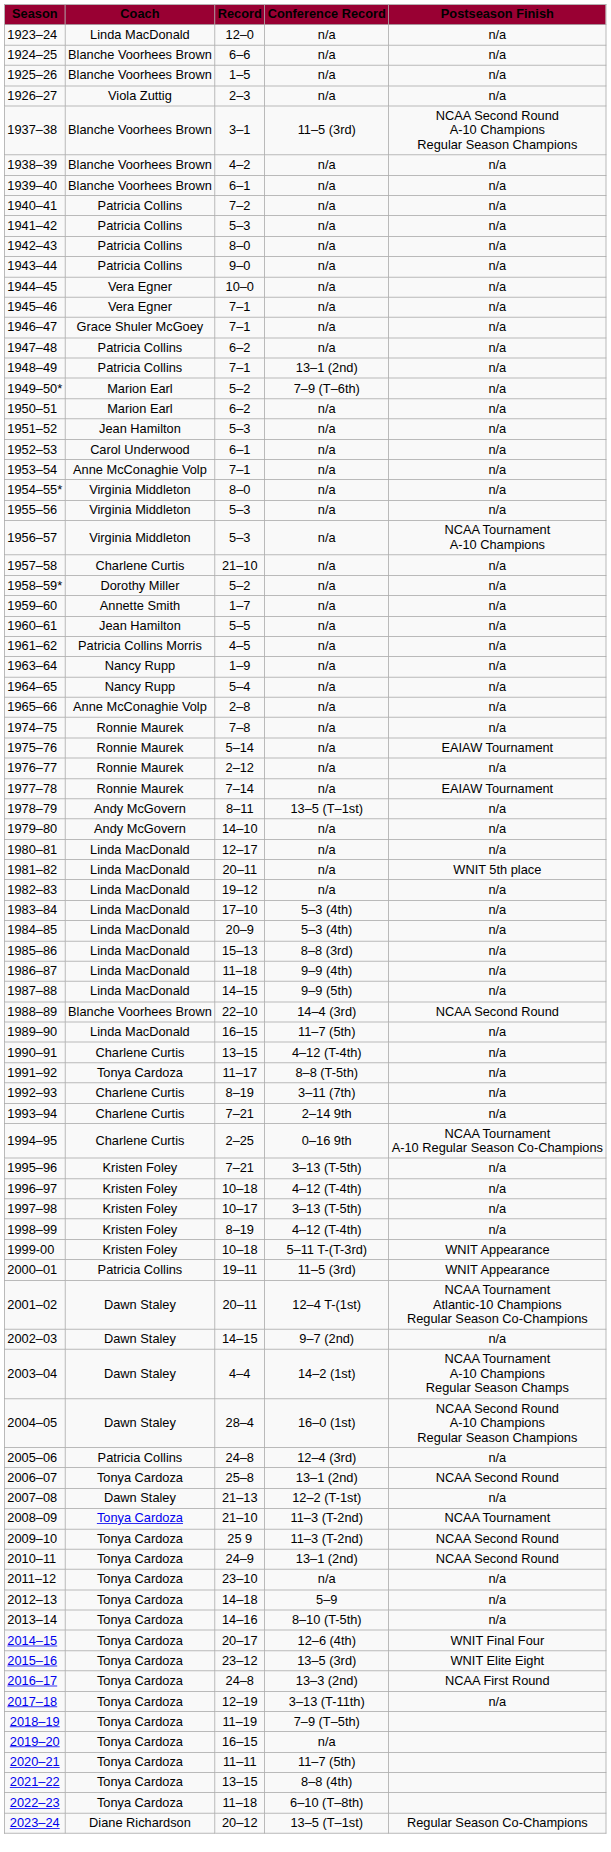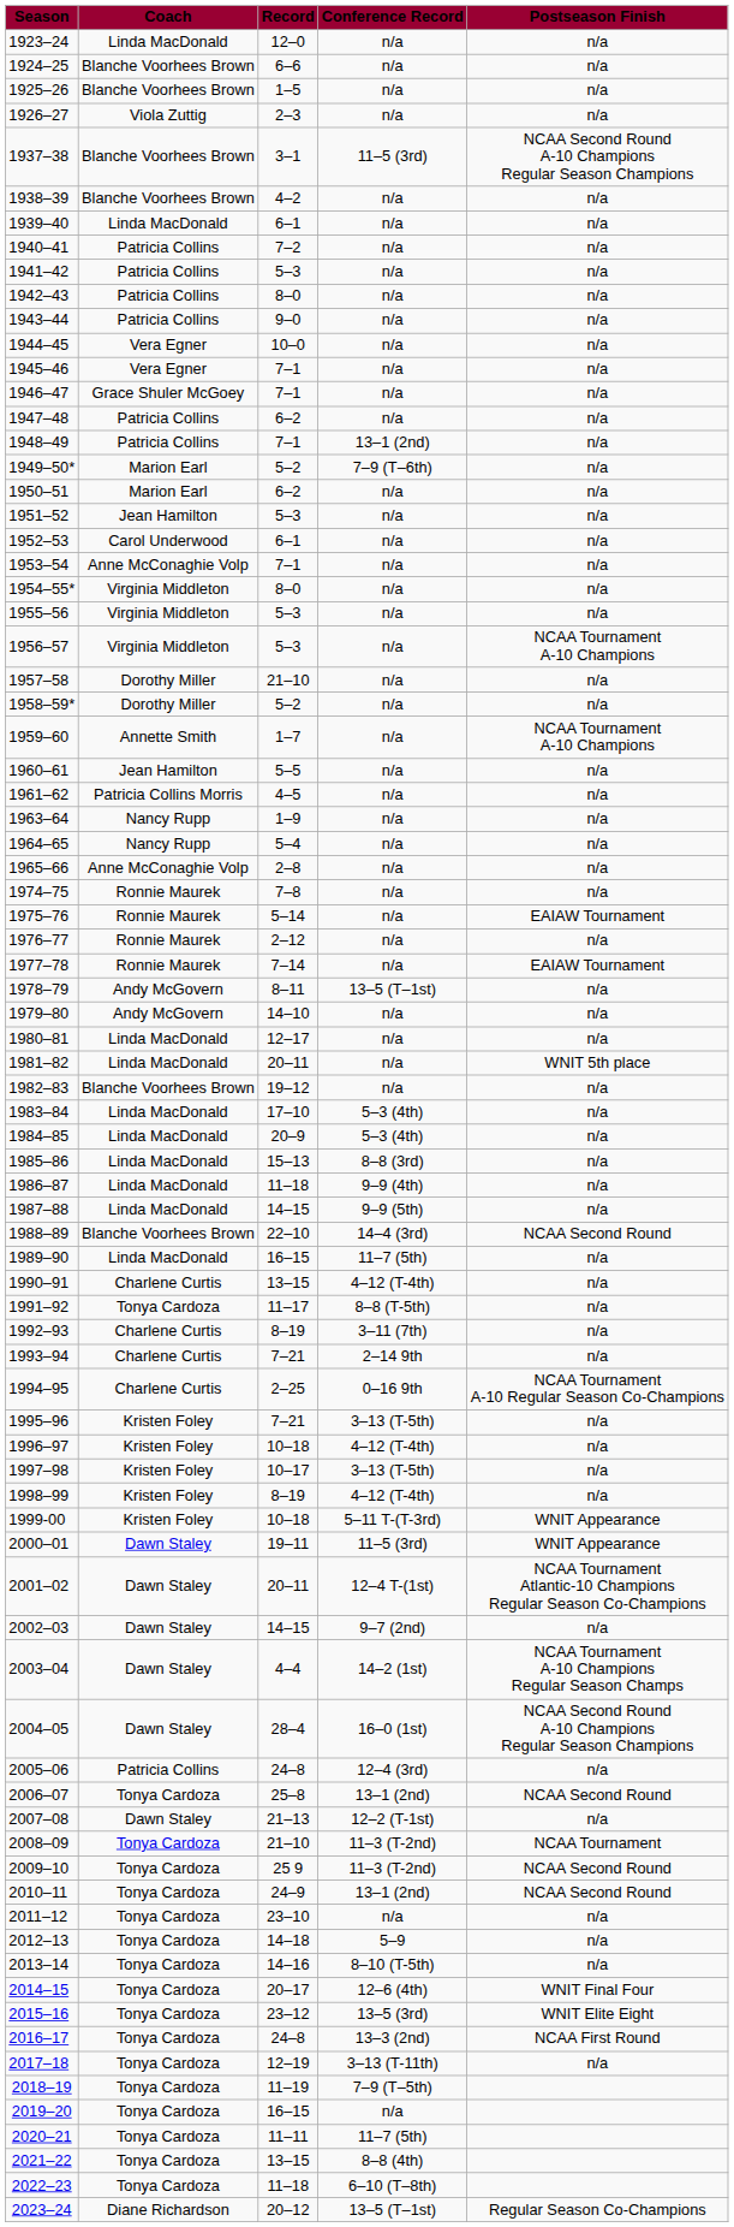 <table class="wikitable" style="text-align:center">
 <tr style="background:#903;">
 <td><span><strong>Season</strong></span></td>
 <td><span><strong>Coach</strong></span></td>
 <td><span><strong>Record</strong></span></td>
 <td><span><strong>Conference Record</strong></span></td>
 <td><span><strong>Postseason Finish</strong> </span></td>
 </tr>
 <tr>
 <td style="text-align:left">1923–24</td>
 <td>Linda MacDonald</td>
 <td>12–0</td>
 <td>n/a</td>
 <td>n/a</td>
 </tr>
 <tr>
 <td style="text-align:left">1924–25</td>
 <td>Blanche Voorhees Brown</td>
 <td>6–6</td>
 <td>n/a</td>
 <td>n/a</td>
 </tr>
 <tr>
 <td style="text-align:left">1925–26</td>
 <td>Blanche Voorhees Brown</td>
 <td>1–5</td>
 <td>n/a</td>
 <td>n/a</td>
 </tr>
 <tr>
 <td style="text-align:left">1926–27</td>
 <td>Viola Zuttig</td>
 <td>2–3</td>
 <td>n/a</td>
 <td>n/a</td>
 </tr>
 <tr>
 <td style="text-align:left">1937–38</td>
 <td>Blanche Voorhees Brown</td>
 <td>3–1</td>
 <td>11–5 (3rd)</td>
 <td>NCAA Second Round<br>A-10 Champions<br>Regular Season Champions</td>
 </tr>
 <tr>
 <td style="text-align:left">1938–39</td>
 <td>Blanche Voorhees Brown</td>
 <td>4–2</td>
 <td>n/a</td>
 <td>n/a</td>
 </tr>
 <tr>
 <td style="text-align:left">1939–40</td>
-<td>Blanche Voorhees Brown</td>
+<td>Linda MacDonald</td>
 <td>6–1</td>
 <td>n/a</td>
 <td>n/a</td>
 </tr>
 <tr>
 <td style="text-align:left">1940–41</td>
 <td>Patricia Collins</td>
 <td>7–2</td>
 <td>n/a</td>
 <td>n/a</td>
 </tr>
 <tr>
 <td style="text-align:left">1941–42</td>
 <td>Patricia Collins</td>
 <td>5–3</td>
 <td>n/a</td>
 <td>n/a</td>
 </tr>
 <tr>
 <td style="text-align:left">1942–43</td>
 <td>Patricia Collins</td>
 <td>8–0</td>
 <td>n/a</td>
 <td>n/a</td>
 </tr>
 <tr>
 <td style="text-align:left">1943–44</td>
 <td>Patricia Collins</td>
 <td>9–0</td>
 <td>n/a</td>
 <td>n/a</td>
 </tr>
 <tr>
 <td style="text-align:left">1944–45</td>
 <td>Vera Egner</td>
 <td>10–0</td>
 <td>n/a</td>
 <td>n/a</td>
 </tr>
 <tr>
 <td style="text-align:left">1945–46</td>
 <td>Vera Egner</td>
 <td>7–1</td>
 <td>n/a</td>
 <td>n/a</td>
 </tr>
 <tr>
 <td style="text-align:left">1946–47</td>
 <td>Grace Shuler McGoey</td>
 <td>7–1</td>
 <td>n/a</td>
 <td>n/a</td>
 </tr>
 <tr>
 <td style="text-align:left">1947–48</td>
 <td>Patricia Collins</td>
 <td>6–2</td>
 <td>n/a</td>
 <td>n/a</td>
 </tr>
 <tr>
 <td style="text-align:left">1948–49</td>
 <td>Patricia Collins</td>
 <td>7–1</td>
 <td>13–1 (2nd)</td>
 <td>n/a</td>
 </tr>
 <tr>
 <td style="text-align:left">1949–50*</td>
 <td>Marion Earl</td>
 <td>5–2</td>
 <td>7–9 (T–6th)</td>
 <td>n/a</td>
 </tr>
 <tr>
 <td style="text-align:left">1950–51</td>
 <td>Marion Earl</td>
 <td>6–2</td>
 <td>n/a</td>
 <td>n/a</td>
 </tr>
 <tr>
 <td style="text-align:left">1951–52</td>
 <td>Jean Hamilton</td>
 <td>5–3</td>
 <td>n/a</td>
 <td>n/a</td>
 </tr>
 <tr>
 <td style="text-align:left">1952–53</td>
 <td>Carol Underwood</td>
 <td>6–1</td>
 <td>n/a</td>
 <td>n/a</td>
 </tr>
 <tr>
 <td style="text-align:left">1953–54</td>
 <td>Anne McConaghie Volp</td>
 <td>7–1</td>
 <td>n/a</td>
 <td>n/a</td>
 </tr>
 <tr>
 <td style="text-align:left">1954–55*</td>
 <td>Virginia Middleton</td>
 <td>8–0</td>
 <td>n/a</td>
 <td>n/a</td>
 </tr>
 <tr>
 <td style="text-align:left">1955–56</td>
 <td>Virginia Middleton</td>
 <td>5–3</td>
 <td>n/a</td>
 <td>n/a</td>
 </tr>
 <tr>
 <td style="text-align:left">1956–57</td>
 <td>Virginia Middleton</td>
 <td>5–3</td>
 <td>n/a</td>
 <td>NCAA Tournament<br>A-10 Champions</td>
 </tr>
 <tr>
 <td style="text-align:left">1957–58</td>
-<td>Charlene Curtis</td>
+<td>Dorothy Miller</td>
 <td>21–10</td>
 <td>n/a</td>
 <td>n/a</td>
 </tr>
 <tr>
 <td style="text-align:left">1958–59*</td>
 <td>Dorothy Miller</td>
 <td>5–2</td>
 <td>n/a</td>
 <td>n/a</td>
 </tr>
 <tr>
 <td style="text-align:left">1959–60</td>
 <td>Annette Smith</td>
 <td>1–7</td>
 <td>n/a</td>
-<td>n/a</td>
+<td>NCAA Tournament<br>A-10 Champions</td>
 </tr>
 <tr>
 <td style="text-align:left">1960–61</td>
 <td>Jean Hamilton</td>
 <td>5–5</td>
 <td>n/a</td>
 <td>n/a</td>
 </tr>
 <tr>
 <td style="text-align:left">1961–62</td>
 <td>Patricia Collins Morris</td>
 <td>4–5</td>
 <td>n/a</td>
 <td>n/a</td>
 </tr>
 <tr>
 <td style="text-align:left">1963–64</td>
 <td>Nancy Rupp</td>
 <td>1–9</td>
 <td>n/a</td>
 <td>n/a</td>
 </tr>
 <tr>
 <td style="text-align:left">1964–65</td>
 <td>Nancy Rupp</td>
 <td>5–4</td>
 <td>n/a</td>
 <td>n/a</td>
 </tr>
 <tr>
 <td style="text-align:left">1965–66</td>
 <td>Anne McConaghie Volp</td>
 <td>2–8</td>
 <td>n/a</td>
 <td>n/a</td>
 </tr>
 <tr>
 <td style="text-align:left">1974–75</td>
 <td>Ronnie Maurek</td>
 <td>7–8</td>
 <td>n/a</td>
 <td>n/a</td>
 </tr>
 <tr>
 <td style="text-align:left">1975–76</td>
 <td>Ronnie Maurek</td>
 <td>5–14</td>
 <td>n/a</td>
 <td>EAIAW Tournament</td>
 </tr>
 <tr>
 <td style="text-align:left">1976–77</td>
 <td>Ronnie Maurek</td>
 <td>2–12</td>
 <td>n/a</td>
 <td>n/a</td>
 </tr>
 <tr>
 <td style="text-align:left">1977–78</td>
 <td>Ronnie Maurek</td>
 <td>7–14</td>
 <td>n/a</td>
 <td>EAIAW Tournament</td>
 </tr>
 <tr>
 <td style="text-align:left">1978–79</td>
 <td>Andy McGovern</td>
 <td>8–11</td>
 <td>13–5 (T–1st)</td>
 <td>n/a</td>
 </tr>
 <tr>
 <td style="text-align:left">1979–80</td>
 <td>Andy McGovern</td>
 <td>14–10</td>
 <td>n/a</td>
 <td>n/a</td>
 </tr>
 <tr>
 <td style="text-align:left">1980–81</td>
 <td>Linda MacDonald</td>
 <td>12–17</td>
 <td>n/a</td>
 <td>n/a</td>
 </tr>
 <tr>
 <td style="text-align:left">1981–82</td>
 <td>Linda MacDonald</td>
 <td>20–11</td>
 <td>n/a</td>
 <td>WNIT 5th place</td>
 </tr>
 <tr>
 <td style="text-align:left">1982–83</td>
-<td>Linda MacDonald</td>
+<td>Blanche Voorhees Brown</td>
 <td>19–12</td>
 <td>n/a</td>
 <td>n/a</td>
 </tr>
 <tr>
 <td style="text-align:left">1983–84</td>
 <td>Linda MacDonald</td>
 <td>17–10</td>
 <td>5–3 (4th)</td>
 <td>n/a</td>
 </tr>
 <tr>
 <td style="text-align:left">1984–85</td>
 <td>Linda MacDonald</td>
 <td>20–9</td>
 <td>5–3 (4th)</td>
 <td>n/a</td>
 </tr>
 <tr>
 <td style="text-align:left">1985–86</td>
 <td>Linda MacDonald</td>
 <td>15–13</td>
 <td>8–8 (3rd)</td>
 <td>n/a</td>
 </tr>
 <tr>
 <td style="text-align:left">1986–87</td>
 <td>Linda MacDonald</td>
 <td>11–18</td>
 <td>9–9 (4th)</td>
 <td>n/a</td>
 </tr>
 <tr>
 <td style="text-align:left">1987–88</td>
 <td>Linda MacDonald</td>
 <td>14–15</td>
 <td>9–9 (5th)</td>
 <td>n/a</td>
 </tr>
 <tr>
 <td style="text-align:left">1988–89</td>
 <td>Blanche Voorhees Brown</td>
 <td>22–10</td>
 <td>14–4 (3rd)</td>
 <td>NCAA Second Round</td>
 </tr>
 <tr>
 <td style="text-align:left">1989–90</td>
 <td>Linda MacDonald</td>
 <td>16–15</td>
 <td>11–7 (5th)</td>
 <td>n/a</td>
 </tr>
 <tr>
 <td style="text-align:left">1990–91</td>
 <td>Charlene Curtis</td>
 <td>13–15</td>
 <td>4–12 (T-4th)</td>
 <td>n/a</td>
 </tr>
 <tr>
 <td style="text-align:left">1991–92</td>
 <td>Tonya Cardoza</td>
 <td>11–17</td>
 <td>8–8 (T-5th)</td>
 <td>n/a</td>
 </tr>
 <tr>
 <td style="text-align:left">1992–93</td>
 <td>Charlene Curtis</td>
 <td>8–19</td>
 <td>3–11 (7th)</td>
 <td>n/a</td>
 </tr>
 <tr>
 <td style="text-align:left">1993–94</td>
 <td>Charlene Curtis</td>
 <td>7–21</td>
 <td>2–14 9th</td>
 <td>n/a</td>
 </tr>
 <tr>
 <td style="text-align:left">1994–95</td>
 <td>Charlene Curtis</td>
 <td>2–25</td>
 <td>0–16 9th</td>
 <td>NCAA Tournament<br> A-10 Regular Season Co-Champions</td>
 </tr>
 <tr>
 <td style="text-align:left">1995–96</td>
 <td>Kristen Foley</td>
 <td>7–21</td>
 <td>3–13 (T-5th)</td>
 <td>n/a</td>
 </tr>
 <tr>
 <td style="text-align:left">1996–97</td>
 <td>Kristen Foley</td>
 <td>10–18</td>
 <td>4–12 (T-4th)</td>
 <td>n/a</td>
 </tr>
 <tr>
 <td style="text-align:left">1997–98</td>
 <td>Kristen Foley</td>
 <td>10–17</td>
 <td>3–13 (T-5th)</td>
 <td>n/a</td>
 </tr>
 <tr>
 <td style="text-align:left">1998–99</td>
 <td>Kristen Foley</td>
 <td>8–19</td>
 <td>4–12 (T-4th)</td>
 <td>n/a</td>
 </tr>
 <tr>
 <td style="text-align:left">1999-00</td>
 <td>Kristen Foley</td>
 <td>10–18</td>
 <td>5–11 T-(T-3rd)</td>
 <td>WNIT Appearance</td>
 </tr>
 <tr>
 <td style="text-align:left">2000–01</td>
-<td>Patricia Collins</td>
+<td><a href='#'>Dawn Staley</a></td>
 <td>19–11</td>
 <td>11–5 (3rd)</td>
 <td>WNIT Appearance</td>
 </tr>
 <tr>
 <td style="text-align:left">2001–02</td>
 <td>Dawn Staley</td>
 <td>20–11</td>
 <td>12–4 T-(1st)</td>
 <td>NCAA Tournament<br>Atlantic-10 Champions<br>Regular Season Co-Champions</td>
 </tr>
 <tr>
 <td style="text-align:left">2002–03</td>
 <td>Dawn Staley</td>
 <td>14–15</td>
 <td>9–7 (2nd)</td>
 <td>n/a</td>
 </tr>
 <tr>
 <td style="text-align:left">2003–04</td>
 <td>Dawn Staley</td>
 <td>4–4</td>
 <td>14–2 (1st)</td>
 <td>NCAA Tournament<br>A-10 Champions<br>Regular Season Champs</td>
 </tr>
 <tr>
 <td style="text-align:left">2004–05</td>
 <td>Dawn Staley</td>
 <td>28–4</td>
 <td>16–0 (1st)</td>
 <td>NCAA Second Round<br>A-10 Champions<br>Regular Season Champions</td>
 </tr>
 <tr>
 <td style="text-align:left">2005–06</td>
 <td>Patricia Collins</td>
 <td>24–8</td>
 <td>12–4 (3rd)</td>
 <td>n/a</td>
 </tr>
 <tr>
 <td style="text-align:left">2006–07</td>
 <td>Tonya Cardoza</td>
 <td>25–8</td>
 <td>13–1 (2nd)</td>
 <td>NCAA Second Round</td>
 </tr>
 <tr>
 <td style="text-align:left">2007–08</td>
 <td>Dawn Staley</td>
 <td>21–13</td>
 <td>12–2 (T-1st)</td>
 <td>n/a</td>
 </tr>
 <tr>
 <td style="text-align:left">2008–09</td>
 <td><a href='#'>Tonya Cardoza</a></td>
 <td>21–10</td>
 <td>11–3 (T-2nd)</td>
 <td>NCAA Tournament</td>
 </tr>
 <tr>
 <td style="text-align:left">2009–10</td>
 <td>Tonya Cardoza</td>
 <td>25 9</td>
 <td>11–3 (T-2nd)</td>
 <td>NCAA Second Round</td>
 </tr>
 <tr>
 <td style="text-align:left">2010–11</td>
 <td>Tonya Cardoza</td>
 <td>24–9</td>
 <td>13–1 (2nd)</td>
 <td>NCAA Second Round</td>
 </tr>
 <tr>
 <td style="text-align:left">2011–12</td>
 <td>Tonya Cardoza</td>
 <td>23–10</td>
 <td>n/a</td>
 <td>n/a</td>
 </tr>
 <tr>
 <td style="text-align:left">2012–13</td>
 <td>Tonya Cardoza</td>
 <td>14–18</td>
 <td>5–9</td>
 <td>n/a</td>
 </tr>
 <tr>
 <td style="text-align:left">2013–14</td>
 <td>Tonya Cardoza</td>
 <td>14–16</td>
 <td>8–10 (T-5th)</td>
 <td>n/a</td>
 </tr>
 <tr>
 <td style="text-align:left"><a href='#'>2014–15</a></td>
 <td>Tonya Cardoza</td>
 <td>20–17</td>
 <td>12–6 (4th)</td>
 <td>WNIT Final Four</td>
 </tr>
 <tr>
 <td style="text-align:left"><a href='#'>2015–16</a></td>
 <td>Tonya Cardoza</td>
 <td>23–12</td>
 <td>13–5 (3rd)</td>
 <td>WNIT Elite Eight</td>
 </tr>
 <tr>
 <td style="text-align:left"><a href='#'>2016–17</a></td>
 <td>Tonya Cardoza</td>
 <td>24–8</td>
 <td>13–3 (2nd)</td>
 <td>NCAA First Round</td>
 </tr>
 <tr>
 <td style="text-align:left"><a href='#'>2017–18</a></td>
 <td>Tonya Cardoza</td>
 <td>12–19</td>
 <td>3–13 (T-11th)</td>
 <td>n/a</td>
 </tr>
 <tr>
 <td><a href='#'>2018–19</a></td>
 <td>Tonya Cardoza</td>
 <td>11–19</td>
 <td>7–9 (T–5th)</td>
 <td></td>
 </tr>
 <tr>
 <td><a href='#'>2019–20</a></td>
 <td>Tonya Cardoza</td>
 <td>16–15</td>
 <td>n/a</td>
 <td></td>
 </tr>
 <tr>
 <td><a href='#'>2020–21</a></td>
 <td>Tonya Cardoza</td>
 <td>11–11</td>
 <td>11–7 (5th)</td>
 <td></td>
 </tr>
 <tr>
 <td><a href='#'>2021–22</a></td>
 <td>Tonya Cardoza</td>
 <td>13–15</td>
 <td>8–8 (4th)</td>
 <td></td>
 </tr>
 <tr>
 <td><a href='#'>2022–23</a></td>
 <td>Tonya Cardoza</td>
 <td>11–18</td>
 <td>6–10 (T–8th)</td>
 <td></td>
 </tr>
 <tr>
 <td><a href='#'>2023–24</a></td>
 <td>Diane Richardson</td>
 <td>20–12</td>
 <td>13–5 (T–1st)</td>
 <td>Regular Season Co-Champions</td>
 </tr>
 </table>
